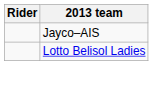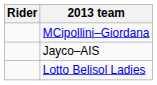 <table class="wikitable">
 <tr>
 <th>Rider</th>
 <th>2013 team</th>
+</tr>
+<tr>
+<td></td>
+<td><a href='#'>MCipollini–Giordana</a></td>
 </tr>
 <tr>
 <td></td>
 <td>Jayco–AIS</td>
 </tr>
 <tr>
 <td></td>
 <td><a href='#'>Lotto Belisol Ladies</a></td>
 </tr>
 </table>
